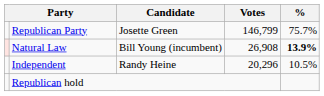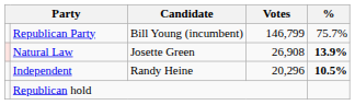 <table class=wikitable>
 <tr>
 <th colspan=2 align=center valign=top>Party</th>
 <th>Candidate</th>
 <th valign=top width=75px>Votes</th>
 <th valign=top width=50px>%</th>
 </tr>
 <tr>
 <td></td>
 <td width=150px><a href='#'>Republican Party</a></td>
-<td>Josette Green</td>
+<td>Bill Young (incumbent)</td>
 <td align=right width=75px>146,799</td>
 <td align=right width=50px>75.7%</td>
 </tr>
 <tr>
 <td bgcolor="#ffe4e1"></td>
 <td><a href='#'>Natural Law</a></td>
-<td>Bill Young (incumbent)</td>
+<td>Josette Green</td>
 <td align=right>26,908</td>
 <td align=right><strong>13.9%</strong></td>
 </tr>
 <tr>
 <td></td>
 <td><a href='#'>Independent</a></td>
 <td>Randy Heine</td>
 <td align=right>20,296</td>
-<td align=right>10.5%</td>
+<td align=right><strong>10.5%</strong></td>
 </tr>
 <tr>
 <td></td>
 <td colspan=3><a href='#'>Republican</a> hold</td>
 </tr>
 </table>
